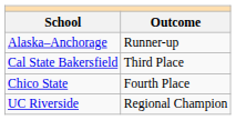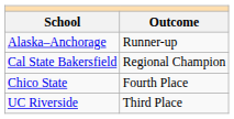 <table class="wikitable" style="float:left; margin-right:1em;">
 <tr>
 <th colspan="3" style="background:#ffdead;"></th>
 </tr>
 <tr>
 <th>School</th>
 <th>Outcome</th>
 </tr>
 <tr>
 <td><a href='#'>Alaska–Anchorage</a></td>
 <td>Runner-up</td>
 </tr>
 <tr>
 <td><a href='#'>Cal State Bakersfield</a></td>
-<td>Third Place</td>
+<td>Regional Champion</td>
 </tr>
 <tr>
 <td><a href='#'>Chico State</a></td>
 <td>Fourth Place</td>
 </tr>
 <tr>
 <td><a href='#'>UC Riverside</a></td>
-<td>Regional Champion</td>
+<td>Third Place</td>
 </tr>
 </table>
